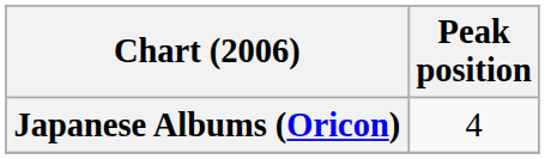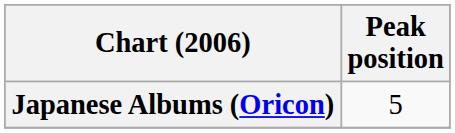 <table class="wikitable plainrowheaders">
 <tr>
 <th>Chart (2006)</th>
 <th>Peak<br>position</th>
 </tr>
 <tr>
 <th scope="row">Japanese Albums (<a href='#'>Oricon</a>)</th>
-<td style="text-align:center;">4</td>
+<td style="text-align:center;">5</td>
 </tr>
 <tr>
 </tr>
 </table>
